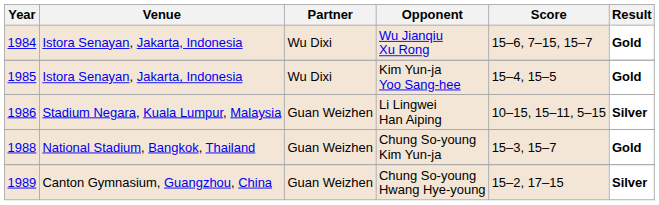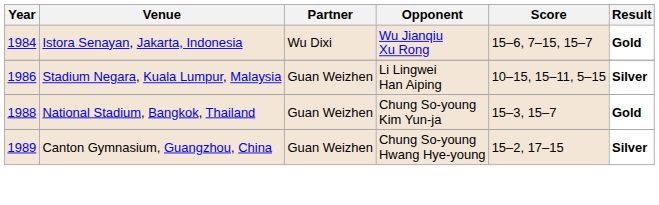 <table class="sortable wikitable" style="font-size: 90%;">
 <tr>
 <th>Year</th>
 <th>Venue</th>
 <th>Partner</th>
 <th>Opponent</th>
 <th>Score</th>
 <th>Result</th>
 </tr>
 <tr style="background:#F3E6D7">
 <td align="center"><a href='#'>1984</a></td>
 <td align="left"><a href='#'>Istora Senayan</a>, <a href='#'>Jakarta, Indonesia</a></td>
 <td align="left"> Wu Dixi</td>
 <td align="left"> <a href='#'>Wu Jianqiu</a><br> <a href='#'>Xu Rong</a></td>
 <td align="left">15–6, 7–15, 15–7</td>
 <td style="text-align:left; background: white"> <strong>Gold</strong></td>
 </tr>
 <tr>
-</tr>
-<tr style="background:#F3E6D7">
-<td align="center"><a href='#'>1985</a></td>
-<td align="left"><a href='#'>Istora Senayan</a>, <a href='#'>Jakarta, Indonesia</a></td>
-<td align="left"> Wu Dixi</td>
-<td align="left"> Kim Yun-ja<br> <a href='#'>Yoo Sang-hee</a></td>
-<td align="left">15–4, 15–5</td>
-<td style="text-align:left; background: white"> <strong>Gold</strong></td>
 </tr>
 <tr>
 </tr>
 <tr style="background:#F3E6D7">
 <td align="center"><a href='#'>1986</a></td>
 <td align="left"><a href='#'>Stadium Negara</a>, <a href='#'>Kuala Lumpur</a>, <a href='#'>Malaysia</a></td>
 <td align="left"> Guan Weizhen</td>
 <td align="left"> Li Lingwei<br> Han Aiping</td>
 <td align="left">10–15, 15–11, 5–15</td>
 <td style="text-align:left; background: white"> <strong>Silver</strong></td>
 </tr>
 <tr>
 </tr>
 <tr style="background:#F3E6D7">
 <td align="center"><a href='#'>1988</a></td>
 <td align="left"><a href='#'>National Stadium</a>, <a href='#'>Bangkok</a>, <a href='#'>Thailand</a></td>
 <td align="left"> Guan Weizhen</td>
 <td align="left"> Chung So-young<br> Kim Yun-ja</td>
 <td align="left">15–3, 15–7</td>
 <td style="text-align:left; background: white"> <strong>Gold</strong></td>
 </tr>
 <tr>
 </tr>
 <tr style="background:#F3E6D7">
 <td align="center"><a href='#'>1989</a></td>
 <td align="left">Canton Gymnasium, <a href='#'>Guangzhou</a>, <a href='#'>China</a></td>
 <td align="left"> Guan Weizhen</td>
 <td align="left"> Chung So-young<br> Hwang Hye-young</td>
 <td align="left">15–2, 17–15</td>
 <td style="text-align:left; background: white"> <strong>Silver</strong></td>
 </tr>
 </table>
